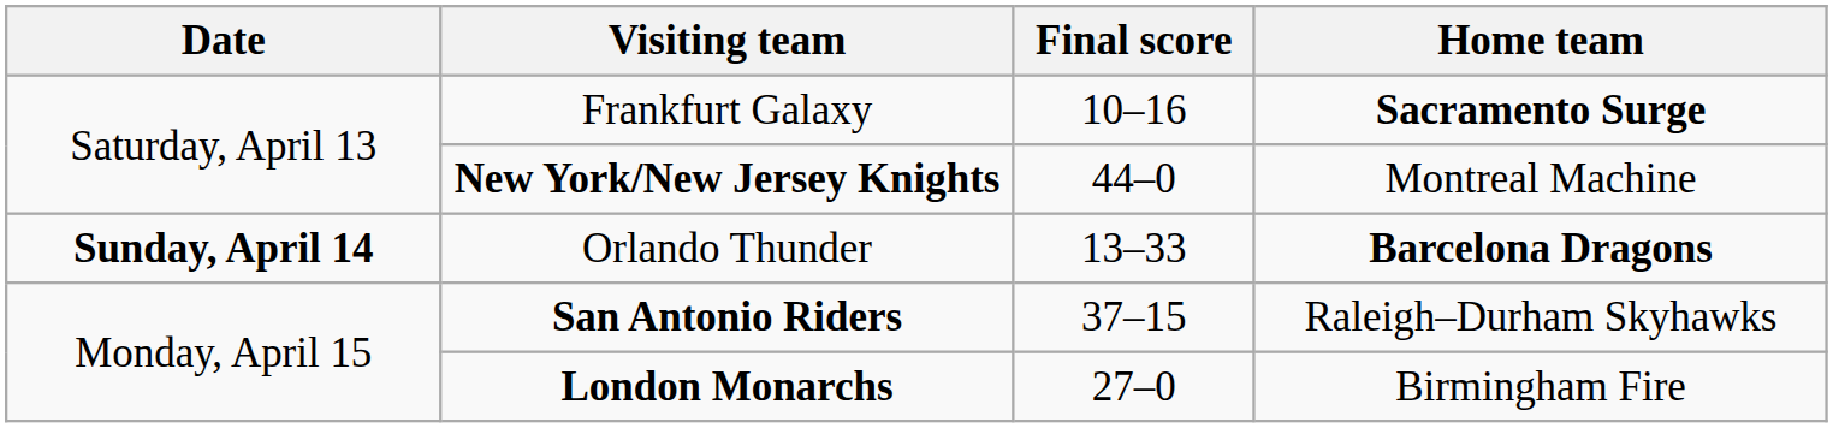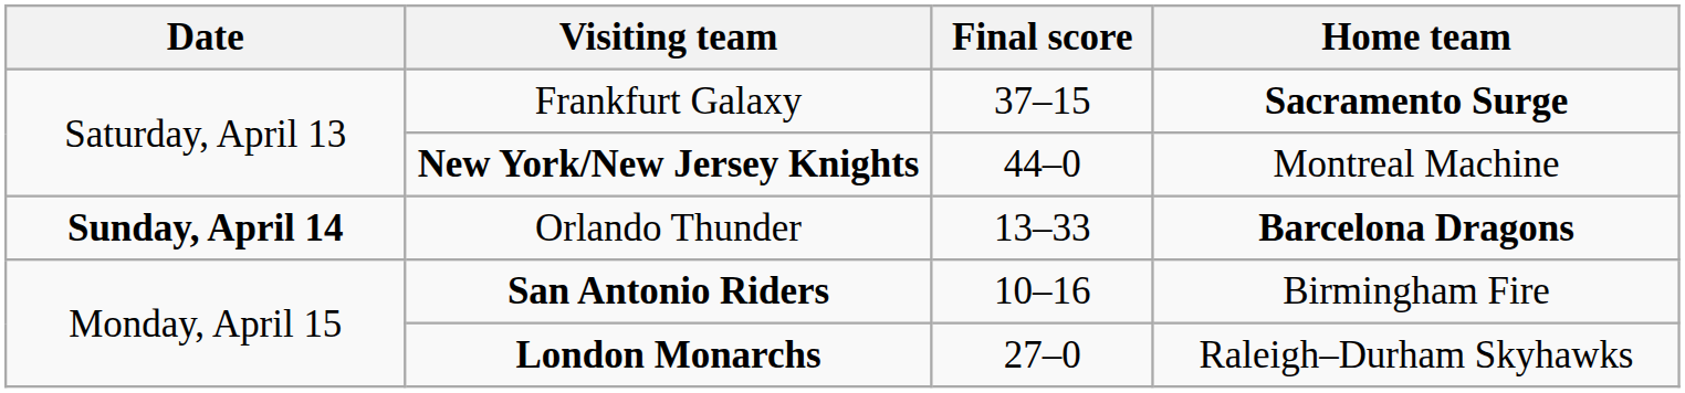 <table class="wikitable" style="font-size:95%; text-align:center">
 <tr>
 <th width="150">Date</th>
 <th width="200">Visiting team</th>
 <th width="80">Final score</th>
 <th width="200">Home team</th>
 </tr>
 <tr>
 <td rowspan="2">Saturday, April 13</td>
 <td>Frankfurt Galaxy</td>
-<td>10–16</td>
+<td>37–15</td>
 <td><strong>Sacramento Surge</strong></td>
 </tr>
 <tr>
 <td><strong>New York/New Jersey Knights</strong></td>
 <td>44–0</td>
 <td>Montreal Machine</td>
 </tr>
 <tr>
 <td><strong>Sunday, April 14</strong></td>
 <td>Orlando Thunder</td>
 <td>13–33</td>
 <td><strong>Barcelona Dragons</strong></td>
 </tr>
 <tr>
 <td rowspan="2">Monday, April 15</td>
 <td><strong>San Antonio Riders</strong></td>
-<td>37–15</td>
-<td>Raleigh–Durham Skyhawks</td>
+<td>10–16</td>
+<td>Birmingham Fire</td>
 </tr>
 <tr>
 <td><strong>London Monarchs</strong></td>
 <td>27–0</td>
-<td>Birmingham Fire</td>
+<td>Raleigh–Durham Skyhawks</td>
 </tr>
 </table>
